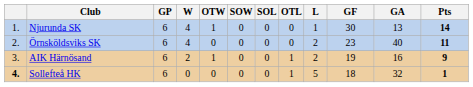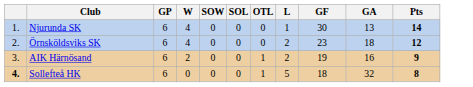 <table class="wikitable">
 <tr>
 <th width="30"></th>
 <th width="200">Club</th>
 <th width="30">GP</th>
 <th width="30">W</th>
-<th width="30">OTW</th>
 <th width="30">SOW</th>
 <th width="30">SOL</th>
 <th width="30">OTL</th>
 <th width="30">L</th>
 <th width="70">GF</th>
 <th width="70">GA</th>
 <th width="70">Pts</th>
 </tr>
 <tr bgcolor="#BCD2EE" align="center">
 <td>1.</td>
 <td align="left"><a href='#'>Njurunda SK</a></td>
 <td>6</td>
 <td>4</td>
-<td>1</td>
 <td>0</td>
 <td>0</td>
 <td>0</td>
 <td>1</td>
 <td>30</td>
 <td>13</td>
 <td><strong>14</strong></td>
 </tr>
 <tr bgcolor="#BCD2EE" align="center">
 <td>2.</td>
 <td align="left"><a href='#'>Örnsköldsviks SK</a></td>
 <td>6</td>
 <td>4</td>
 <td>0</td>
 <td>0</td>
 <td>0</td>
-<td>0</td>
 <td>2</td>
 <td>23</td>
-<td>40</td>
-<td><strong>11</strong></td>
+<td>18</td>
+<td><strong>12</strong></td>
 </tr>
 <tr bgcolor="#EECFA1" align="center">
 <td>3.</td>
 <td align="left"><a href='#'>AIK Härnösand</a></td>
 <td>6</td>
 <td>2</td>
-<td>1</td>
 <td>0</td>
 <td>0</td>
 <td>1</td>
 <td>2</td>
 <td>19</td>
 <td>16</td>
 <td><strong>9</strong></td>
 </tr>
 <tr bgcolor="#EECFA1" align="center">
 <td><strong>4.</strong></td>
 <td align="left"><a href='#'>Sollefteå HK</a></td>
 <td>6</td>
 <td>0</td>
 <td>0</td>
 <td>0</td>
-<td>0</td>
 <td>1</td>
 <td>5</td>
 <td>18</td>
 <td>32</td>
-<td><strong>1</strong></td>
+<td><strong>8</strong></td>
 </tr>
 </table>
